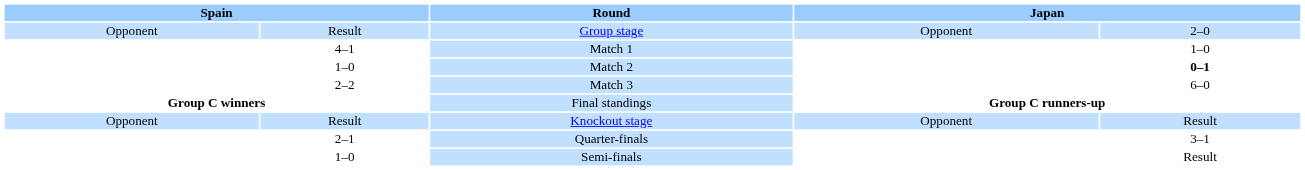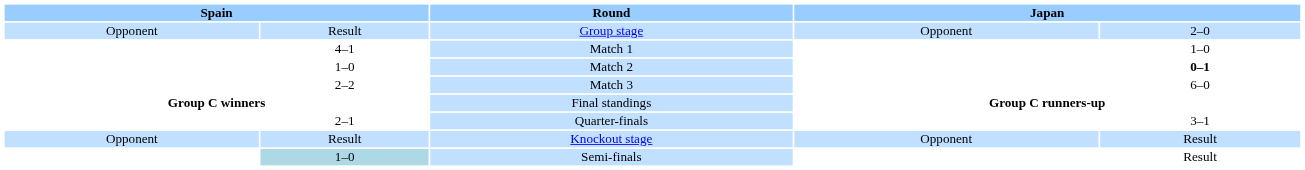 <table style="width:100%;text-align:center">
 <tr style="vertical-align:top;background:#9cf">
 <th colspan=2 style="width:1*">Spain</th>
 <th>Round</th>
 <th colspan=2 style="width:1*">Japan</th>
 </tr>
 <tr style="vertical-align:top;background:#c1e0ff">
 <td>Opponent</td>
 <td>Result</td>
 <td><a href='#'>Group stage</a></td>
 <td>Opponent</td>
 <td>2–0</td>
 </tr>
 <tr>
 <td align=left></td>
 <td>4–1</td>
 <td style="background:#c1e0ff">Match 1</td>
 <td align=left></td>
 <td>1–0</td>
 </tr>
 <tr>
 <td align=left></td>
 <td>1–0</td>
 <td style="background:#c1e0ff">Match 2</td>
 <td align=left></td>
 <td><strong>0–1</strong></td>
 </tr>
 <tr>
 <td align=left></td>
 <td>2–2</td>
 <td style="background:#c1e0ff">Match 3</td>
 <td align=left></td>
 <td>6–0</td>
 </tr>
 <tr>
 <td colspan="2" style="text-align:center"><strong>Group C winners</strong><br></td>
 <td style="background:#c1e0ff">Final standings</td>
 <td colspan="2" style="text-align:center"><strong>Group C runners-up</strong><br></td>
 </tr>
+<tr>
+<td align=left></td>
+<td>2–1</td>
+<td style="background:#c1e0ff">Quarter-finals</td>
+<td align=left></td>
+<td>3–1</td>
+</tr>
 <tr style="vertical-align:top;background:#c1e0ff">
 <td>Opponent</td>
 <td>Result</td>
 <td><a href='#'>Knockout stage</a></td>
 <td>Opponent</td>
 <td>Result</td>
 </tr>
 <tr>
 <td align=left></td>
-<td>2–1</td>
-<td style="background:#c1e0ff">Quarter-finals</td>
-<td align=left></td>
-<td>3–1</td>
-</tr>
-<tr>
-<td align=left></td>
-<td>1–0</td>
+<td style="background: lightblue;">1–0</td>
 <td style="background:#c1e0ff">Semi-finals</td>
 <td align=left></td>
 <td>Result</td>
 </tr>
 </table>
